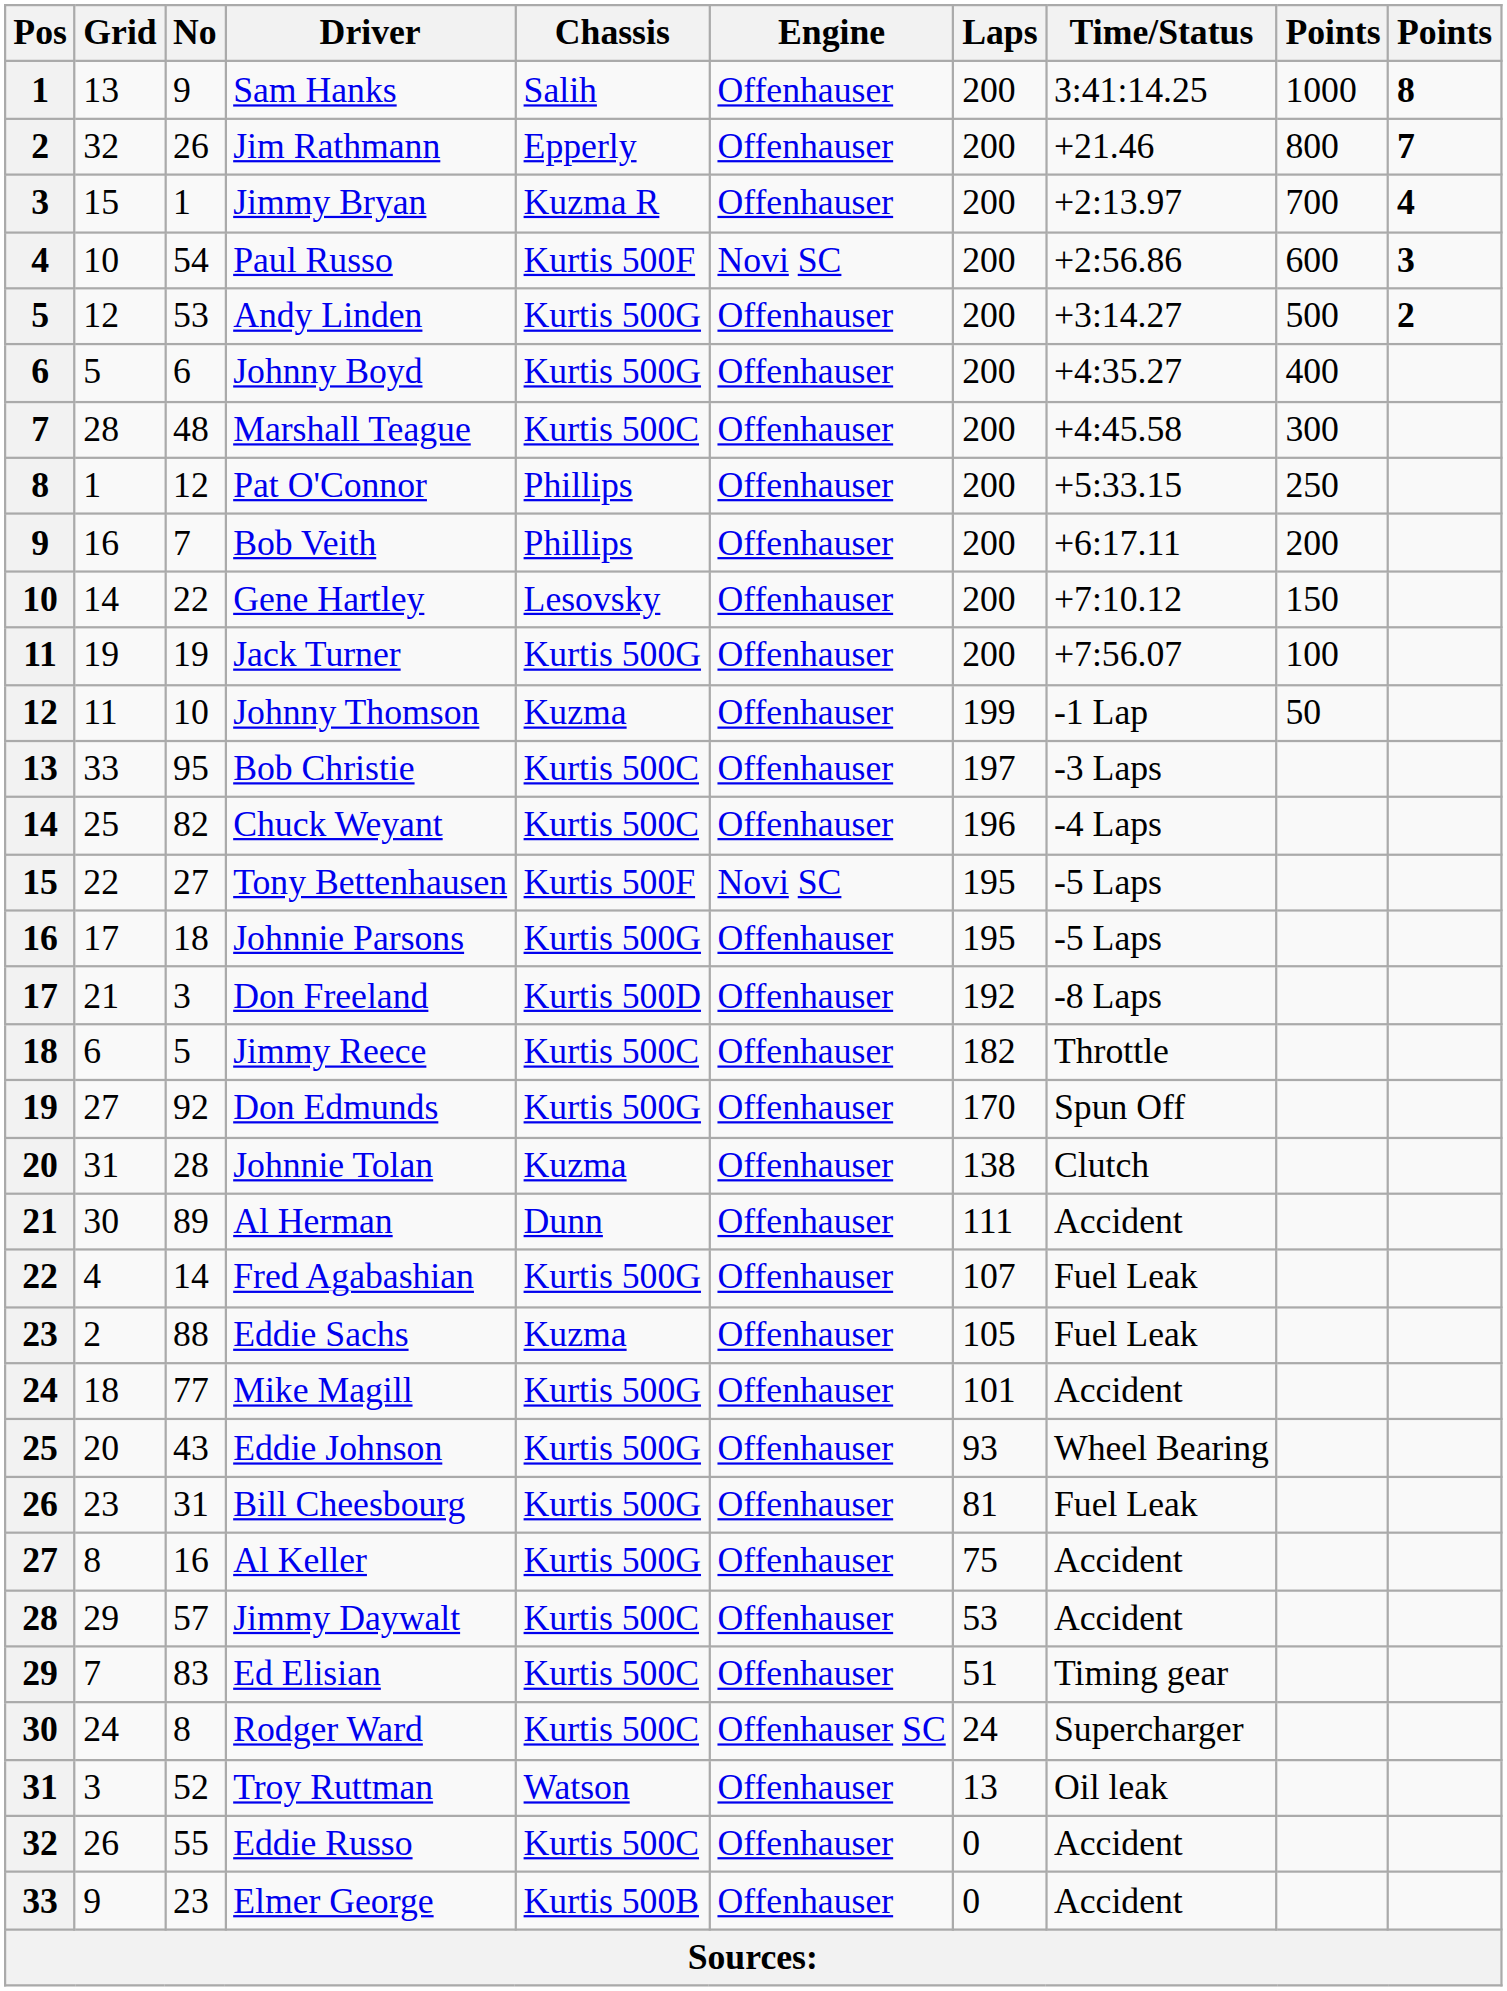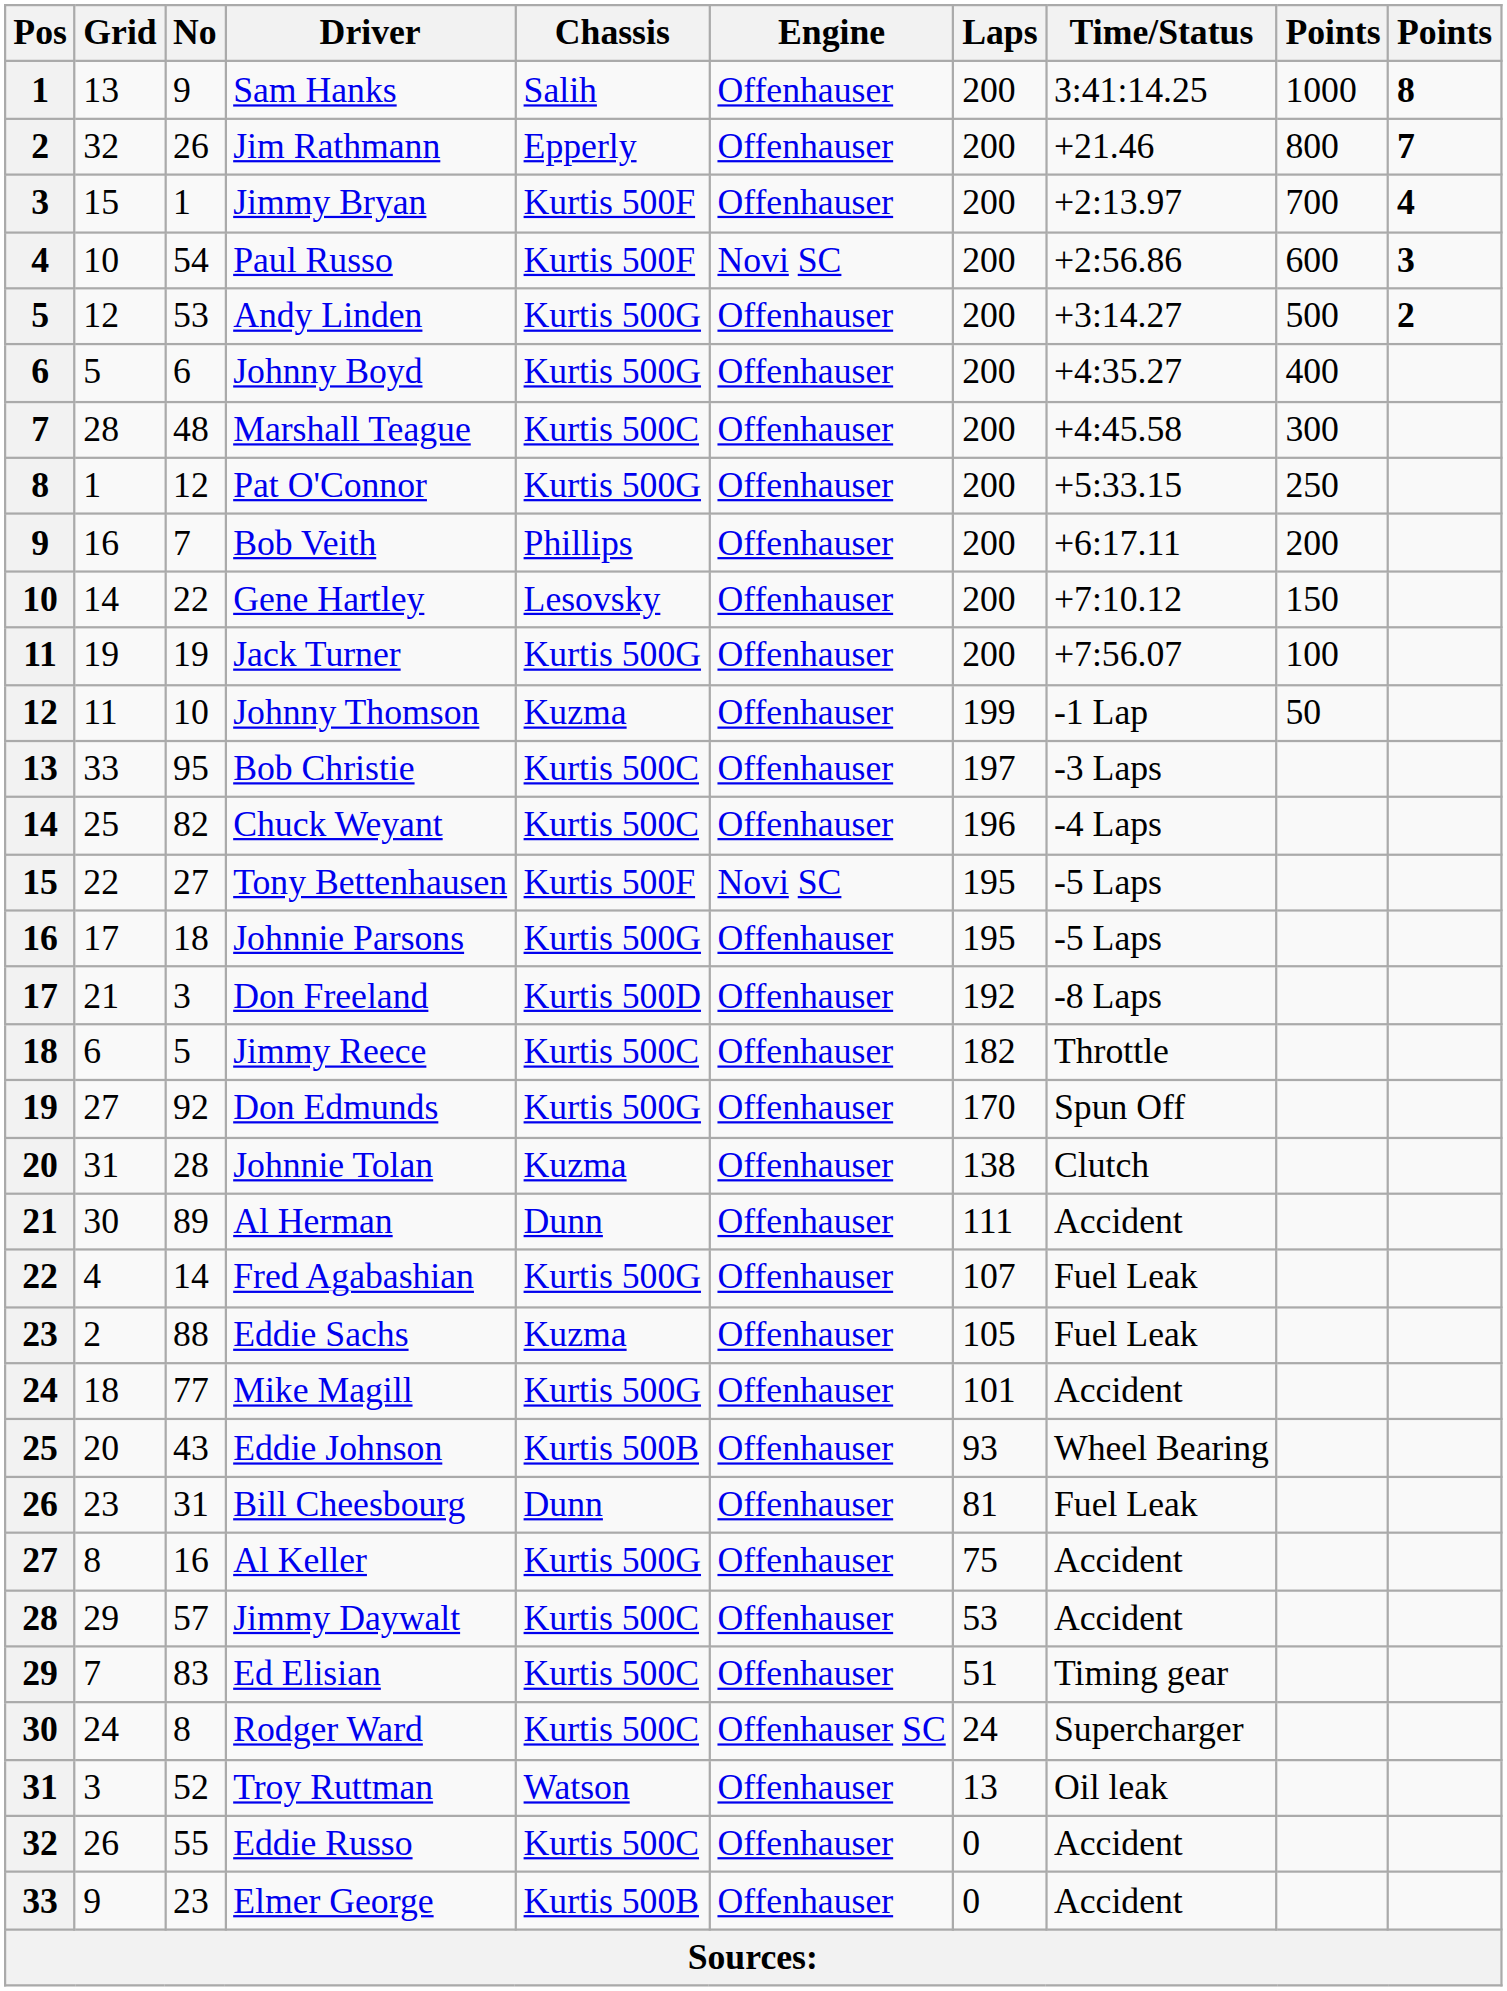 <table class="wikitable">
 <tr>
 <th>Pos</th>
 <th>Grid</th>
 <th>No</th>
 <th>Driver</th>
 <th>Chassis</th>
 <th>Engine</th>
 <th>Laps</th>
 <th>Time/Status</th>
 <th>Points</th>
 <th> Points</th>
 </tr>
 <tr>
 <th>1</th>
 <td>13</td>
 <td>9</td>
 <td> <a href='#'>Sam Hanks</a></td>
 <td><a href='#'>Salih</a></td>
 <td><a href='#'>Offenhauser</a></td>
 <td>200</td>
 <td>3:41:14.25</td>
 <td>1000</td>
 <td><strong>8</strong></td>
 </tr>
 <tr>
 <th>2</th>
 <td>32</td>
 <td>26</td>
 <td> <a href='#'>Jim Rathmann</a></td>
 <td><a href='#'>Epperly</a></td>
 <td><a href='#'>Offenhauser</a></td>
 <td>200</td>
 <td>+21.46</td>
 <td>800</td>
 <td><strong>7</strong></td>
 </tr>
 <tr>
 <th>3</th>
 <td>15</td>
 <td>1</td>
 <td> <a href='#'>Jimmy Bryan</a></td>
-<td><a href='#'>Kuzma R</a></td>
+<td><a href='#'>Kurtis 500F</a></td>
 <td><a href='#'>Offenhauser</a></td>
 <td>200</td>
 <td>+2:13.97</td>
 <td>700</td>
 <td><strong>4</strong></td>
 </tr>
 <tr>
 <th>4</th>
 <td>10</td>
 <td>54</td>
 <td> <a href='#'>Paul Russo</a></td>
 <td><a href='#'>Kurtis 500F</a></td>
 <td><a href='#'>Novi</a> <a href='#'>SC</a></td>
 <td>200</td>
 <td>+2:56.86</td>
 <td>600</td>
 <td><strong>3</strong></td>
 </tr>
 <tr>
 <th>5</th>
 <td>12</td>
 <td>53</td>
 <td> <a href='#'>Andy Linden</a></td>
 <td><a href='#'>Kurtis 500G</a></td>
 <td><a href='#'>Offenhauser</a></td>
 <td>200</td>
 <td>+3:14.27</td>
 <td>500</td>
 <td><strong>2</strong></td>
 </tr>
 <tr>
 <th>6</th>
 <td>5</td>
 <td>6</td>
 <td> <a href='#'>Johnny Boyd</a></td>
 <td><a href='#'>Kurtis 500G</a></td>
 <td><a href='#'>Offenhauser</a></td>
 <td>200</td>
 <td>+4:35.27</td>
 <td>400</td>
 <td></td>
 </tr>
 <tr>
 <th>7</th>
 <td>28</td>
 <td>48</td>
 <td> <a href='#'>Marshall Teague</a></td>
 <td><a href='#'>Kurtis 500C</a></td>
 <td><a href='#'>Offenhauser</a></td>
 <td>200</td>
 <td>+4:45.58</td>
 <td>300</td>
 <td></td>
 </tr>
 <tr>
 <th>8</th>
 <td>1</td>
 <td>12</td>
 <td> <a href='#'>Pat O'Connor</a></td>
-<td><a href='#'>Phillips</a></td>
+<td><a href='#'>Kurtis 500G</a></td>
 <td><a href='#'>Offenhauser</a></td>
 <td>200</td>
 <td>+5:33.15</td>
 <td>250</td>
 <td></td>
 </tr>
 <tr>
 <th>9</th>
 <td>16</td>
 <td>7</td>
 <td> <a href='#'>Bob Veith</a></td>
 <td><a href='#'>Phillips</a></td>
 <td><a href='#'>Offenhauser</a></td>
 <td>200</td>
 <td>+6:17.11</td>
 <td>200</td>
 <td></td>
 </tr>
 <tr>
 <th>10</th>
 <td>14</td>
 <td>22</td>
 <td> <a href='#'>Gene Hartley</a></td>
 <td><a href='#'>Lesovsky</a></td>
 <td><a href='#'>Offenhauser</a></td>
 <td>200</td>
 <td>+7:10.12</td>
 <td>150</td>
 <td></td>
 </tr>
 <tr>
 <th>11</th>
 <td>19</td>
 <td>19</td>
 <td> <a href='#'>Jack Turner</a></td>
 <td><a href='#'>Kurtis 500G</a></td>
 <td><a href='#'>Offenhauser</a></td>
 <td>200</td>
 <td>+7:56.07</td>
 <td>100</td>
 <td></td>
 </tr>
 <tr>
 <th>12</th>
 <td>11</td>
 <td>10</td>
 <td> <a href='#'>Johnny Thomson</a></td>
 <td><a href='#'>Kuzma</a></td>
 <td><a href='#'>Offenhauser</a></td>
 <td>199</td>
 <td>-1 Lap</td>
 <td>50</td>
 <td></td>
 </tr>
 <tr>
 <th>13</th>
 <td>33</td>
 <td>95</td>
 <td> <a href='#'>Bob Christie</a></td>
 <td><a href='#'>Kurtis 500C</a></td>
 <td><a href='#'>Offenhauser</a></td>
 <td>197</td>
 <td>-3 Laps</td>
 <td></td>
 <td></td>
 </tr>
 <tr>
 <th>14</th>
 <td>25</td>
 <td>82</td>
 <td> <a href='#'>Chuck Weyant</a></td>
 <td><a href='#'>Kurtis 500C</a></td>
 <td><a href='#'>Offenhauser</a></td>
 <td>196</td>
 <td>-4 Laps</td>
 <td></td>
 <td></td>
 </tr>
 <tr>
 <th>15</th>
 <td>22</td>
 <td>27</td>
 <td> <a href='#'>Tony Bettenhausen</a></td>
 <td><a href='#'>Kurtis 500F</a></td>
 <td><a href='#'>Novi</a> <a href='#'>SC</a></td>
 <td>195</td>
 <td>-5 Laps</td>
 <td></td>
 <td></td>
 </tr>
 <tr>
 <th>16</th>
 <td>17</td>
 <td>18</td>
 <td> <a href='#'>Johnnie Parsons</a> <strong></strong></td>
 <td><a href='#'>Kurtis 500G</a></td>
 <td><a href='#'>Offenhauser</a></td>
 <td>195</td>
 <td>-5 Laps</td>
 <td></td>
 <td></td>
 </tr>
 <tr>
 <th>17</th>
 <td>21</td>
 <td>3</td>
 <td> <a href='#'>Don Freeland</a></td>
 <td><a href='#'>Kurtis 500D</a></td>
 <td><a href='#'>Offenhauser</a></td>
 <td>192</td>
 <td>-8 Laps</td>
 <td></td>
 <td></td>
 </tr>
 <tr>
 <th>18</th>
 <td>6</td>
 <td>5</td>
 <td> <a href='#'>Jimmy Reece</a></td>
 <td><a href='#'>Kurtis 500C</a></td>
 <td><a href='#'>Offenhauser</a></td>
 <td>182</td>
 <td>Throttle</td>
 <td></td>
 <td></td>
 </tr>
 <tr>
 <th>19</th>
 <td>27</td>
 <td>92</td>
 <td> <a href='#'>Don Edmunds</a> <strong></strong></td>
 <td><a href='#'>Kurtis 500G</a></td>
 <td><a href='#'>Offenhauser</a></td>
 <td>170</td>
 <td>Spun Off</td>
 <td></td>
 <td></td>
 </tr>
 <tr>
 <th>20</th>
 <td>31</td>
 <td>28</td>
 <td> <a href='#'>Johnnie Tolan</a></td>
 <td><a href='#'>Kuzma</a></td>
 <td><a href='#'>Offenhauser</a></td>
 <td>138</td>
 <td>Clutch</td>
 <td></td>
 <td></td>
 </tr>
 <tr>
 <th>21</th>
 <td>30</td>
 <td>89</td>
 <td> <a href='#'>Al Herman</a></td>
 <td><a href='#'>Dunn</a></td>
 <td><a href='#'>Offenhauser</a></td>
 <td>111</td>
 <td>Accident</td>
 <td></td>
 <td></td>
 </tr>
 <tr>
 <th>22</th>
 <td>4</td>
 <td>14</td>
 <td> <a href='#'>Fred Agabashian</a></td>
 <td><a href='#'>Kurtis 500G</a></td>
 <td><a href='#'>Offenhauser</a></td>
 <td>107</td>
 <td>Fuel Leak</td>
 <td></td>
 <td></td>
 </tr>
 <tr>
 <th>23</th>
 <td>2</td>
 <td>88</td>
 <td> <a href='#'>Eddie Sachs</a> <strong></strong></td>
 <td><a href='#'>Kuzma</a></td>
 <td><a href='#'>Offenhauser</a></td>
 <td>105</td>
 <td>Fuel Leak</td>
 <td></td>
 <td></td>
 </tr>
 <tr>
 <th>24</th>
 <td>18</td>
 <td>77</td>
 <td> <a href='#'>Mike Magill</a> <strong></strong></td>
 <td><a href='#'>Kurtis 500G</a></td>
 <td><a href='#'>Offenhauser</a></td>
 <td>101</td>
 <td>Accident</td>
 <td></td>
 <td></td>
 </tr>
 <tr>
 <th>25</th>
 <td>20</td>
 <td>43</td>
 <td> <a href='#'>Eddie Johnson</a></td>
-<td><a href='#'>Kurtis 500G</a></td>
+<td><a href='#'>Kurtis 500B</a></td>
 <td><a href='#'>Offenhauser</a></td>
 <td>93</td>
 <td>Wheel Bearing</td>
 <td></td>
 <td></td>
 </tr>
 <tr>
 <th>26</th>
 <td>23</td>
 <td>31</td>
 <td> <a href='#'>Bill Cheesbourg</a> <strong></strong></td>
-<td><a href='#'>Kurtis 500G</a></td>
+<td><a href='#'>Dunn</a></td>
 <td><a href='#'>Offenhauser</a></td>
 <td>81</td>
 <td>Fuel Leak</td>
 <td></td>
 <td></td>
 </tr>
 <tr>
 <th>27</th>
 <td>8</td>
 <td>16</td>
 <td> <a href='#'>Al Keller</a></td>
 <td><a href='#'>Kurtis 500G</a></td>
 <td><a href='#'>Offenhauser</a></td>
 <td>75</td>
 <td>Accident</td>
 <td></td>
 <td></td>
 </tr>
 <tr>
 <th>28</th>
 <td>29</td>
 <td>57</td>
 <td> <a href='#'>Jimmy Daywalt</a></td>
 <td><a href='#'>Kurtis 500C</a></td>
 <td><a href='#'>Offenhauser</a></td>
 <td>53</td>
 <td>Accident</td>
 <td></td>
 <td></td>
 </tr>
 <tr>
 <th>29</th>
 <td>7</td>
 <td>83</td>
 <td> <a href='#'>Ed Elisian</a></td>
 <td><a href='#'>Kurtis 500C</a></td>
 <td><a href='#'>Offenhauser</a></td>
 <td>51</td>
 <td>Timing gear</td>
 <td></td>
 <td></td>
 </tr>
 <tr>
 <th>30</th>
 <td>24</td>
 <td>8</td>
 <td> <a href='#'>Rodger Ward</a></td>
 <td><a href='#'>Kurtis 500C</a></td>
 <td><a href='#'>Offenhauser</a> <a href='#'>SC</a></td>
 <td>24</td>
 <td>Supercharger</td>
 <td></td>
 <td></td>
 </tr>
 <tr>
 <th>31</th>
 <td>3</td>
 <td>52</td>
 <td> <a href='#'>Troy Ruttman</a> <strong></strong></td>
 <td><a href='#'>Watson</a></td>
 <td><a href='#'>Offenhauser</a></td>
 <td>13</td>
 <td>Oil leak</td>
 <td></td>
 <td></td>
 </tr>
 <tr>
 <th>32</th>
 <td>26</td>
 <td>55</td>
 <td> <a href='#'>Eddie Russo</a></td>
 <td><a href='#'>Kurtis 500C</a></td>
 <td><a href='#'>Offenhauser</a></td>
 <td>0</td>
 <td>Accident</td>
 <td></td>
 <td></td>
 </tr>
 <tr>
 <th>33</th>
 <td>9</td>
 <td>23</td>
 <td> <a href='#'>Elmer George</a> <strong></strong></td>
 <td><a href='#'>Kurtis 500B</a></td>
 <td><a href='#'>Offenhauser</a></td>
 <td>0</td>
 <td>Accident</td>
 <td></td>
 <td></td>
 </tr>
 <tr>
 <th colspan=11>Sources:</th>
 </tr>
 </table>
